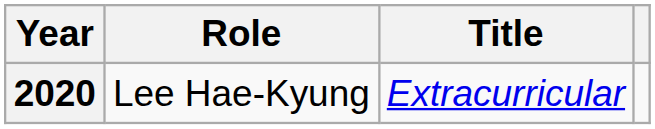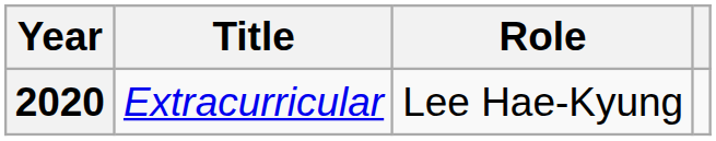 <table class="wikitable plainrowheaders sortable">
 <tr>
 <th>Year</th>
+<th>Title</th>
 <th>Role</th>
-<th>Title</th>
 <th class="unsortable"></th>
 </tr>
 <tr>
 <th scope="row">2020</th>
+<td><em><a href='#'>Extracurricular</a></em></td>
 <td>Lee Hae-Kyung</td>
-<td><em><a href='#'>Extracurricular</a></em></td>
 <td></td>
 </tr>
 </table>
